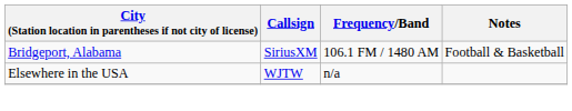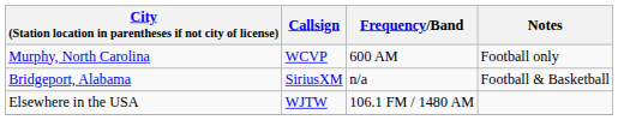 <table class="wikitable sortable">
 <tr>
 <th><a href='#'>City</a> <br> <small>(Station location in parentheses if not city of license)</small></th>
 <th><a href='#'>Callsign</a></th>
 <th><a href='#'>Frequency</a>/Band</th>
 <th>Notes</th>
 </tr>
 <tr>
+<td><a href='#'>Murphy, North Carolina</a></td>
+<td><a href='#'>WCVP</a></td>
+<td>600 AM</td>
+<td>Football only</td>
+</tr>
+<tr>
 <td><a href='#'>Bridgeport, Alabama</a></td>
 <td><a href='#'>SiriusXM</a></td>
-<td>106.1 FM / 1480 AM</td>
+<td>n/a</td>
 <td>Football & Basketball</td>
 </tr>
 <tr>
 <td>Elsewhere in the USA</td>
 <td><a href='#'>WJTW</a></td>
-<td>n/a</td>
+<td>106.1 FM / 1480 AM</td>
 <td></td>
 </tr>
 <tr>
 </tr>
 </table>
